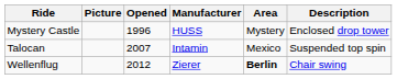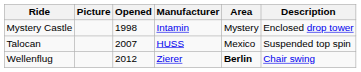 <table class="wikitable sortable">
 <tr>
 <th>Ride</th>
 <th>Picture</th>
 <th>Opened</th>
 <th>Manufacturer</th>
 <th>Area</th>
 <th>Description</th>
 </tr>
 <tr>
 <td>Mystery Castle</td>
 <td> </td>
-<td>1996</td>
-<td><a href='#'>HUSS</a></td>
+<td>1998</td>
+<td><a href='#'>Intamin</a></td>
 <td>Mystery</td>
 <td>Enclosed <a href='#'>drop tower</a></td>
 </tr>
 <tr>
 <td>Talocan</td>
 <td></td>
 <td>2007</td>
-<td><a href='#'>Intamin</a></td>
+<td><a href='#'>HUSS</a></td>
 <td>Mexico</td>
 <td>Suspended top spin</td>
 </tr>
 <tr>
 <td>Wellenflug</td>
 <td> </td>
 <td>2012</td>
 <td><a href='#'>Zierer</a></td>
 <td><strong>Berlin</strong></td>
 <td><a href='#'>Chair swing</a></td>
 </tr>
 </table>
